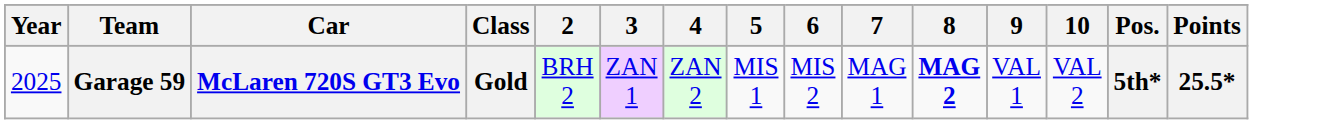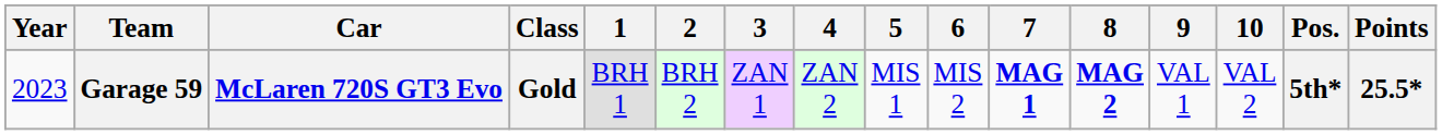 <table class="wikitable" border="1" style="text-align:center; font-size:85%;">
 <tr>
 <th>Year</th>
 <th>Team</th>
 <th>Car</th>
 <th>Class</th>
+<th>1</th>
 <th>2</th>
 <th>3</th>
 <th>4</th>
 <th>5</th>
 <th>6</th>
 <th>7</th>
 <th>8</th>
 <th>9</th>
 <th>10</th>
 <th>Pos.</th>
 <th>Points</th>
 </tr>
 <tr>
-<td><a href='#'>2025</a></td>
+<td><a href='#'>2023</a></td>
 <th>Garage 59</th>
 <th><a href='#'>McLaren 720S GT3 Evo</a></th>
 <th>Gold</th>
+<td style="background:#DFDFDF;"><a href='#'>BRH<br>1</a><br></td>
 <td style="background:#DFFFDF;"><a href='#'>BRH<br>2</a><br></td>
 <td style="background:#EFCFFF;"><a href='#'>ZAN<br>1</a><br></td>
 <td style="background:#DFFFDF;"><a href='#'>ZAN<br>2</a><br></td>
 <td style="background:#;"><a href='#'>MIS<br>1</a><br></td>
 <td style="background:#;"><a href='#'>MIS<br>2</a><br></td>
-<td style="background:#;"><a href='#'>MAG<br>1</a><br></td>
+<td style="background:#;"><strong><a href='#'>MAG<br>1</a><br></strong></td>
 <td style="background:#;"><strong><a href='#'>MAG<br>2</a><br></strong></td>
 <td style="background:#;"><a href='#'>VAL<br>1</a><br></td>
 <td style="background:#;"><a href='#'>VAL<br>2</a><br></td>
 <th>5th*</th>
 <th>25.5*</th>
 </tr>
 </table>
